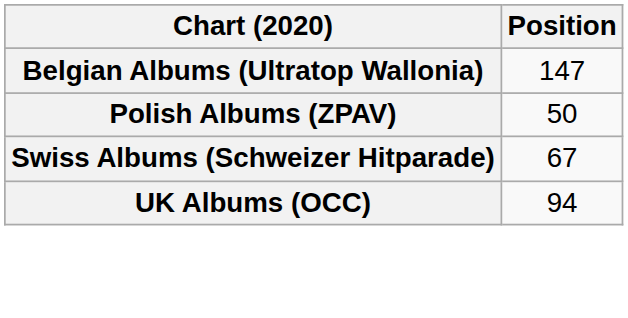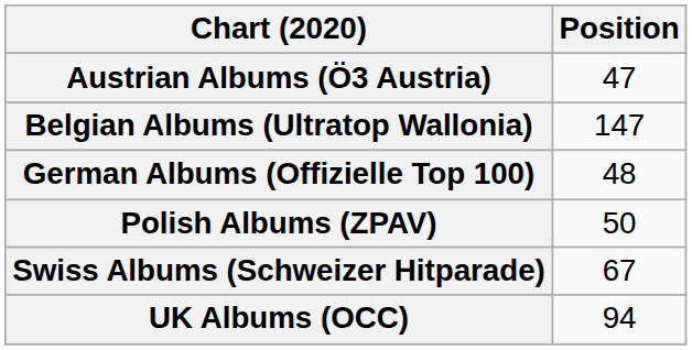 <table class="wikitable sortable plainrowheaders" style="text-align:center">
 <tr>
 <th scope="col">Chart (2020)</th>
 <th scope="col">Position</th>
 </tr>
 <tr>
+<th scope="row">Austrian Albums (Ö3 Austria)</th>
+<td>47</td>
+</tr>
+<tr>
 <th scope="row">Belgian Albums (Ultratop Wallonia)</th>
 <td>147</td>
+</tr>
+<tr>
+<th scope="row">German Albums (Offizielle Top 100)</th>
+<td>48</td>
 </tr>
 <tr>
 <th scope="row">Polish Albums (ZPAV)</th>
 <td>50</td>
 </tr>
 <tr>
 <th scope="row">Swiss Albums (Schweizer Hitparade)</th>
 <td>67</td>
 </tr>
 <tr>
 <th scope="row">UK Albums (OCC)</th>
 <td>94</td>
 </tr>
 </table>
